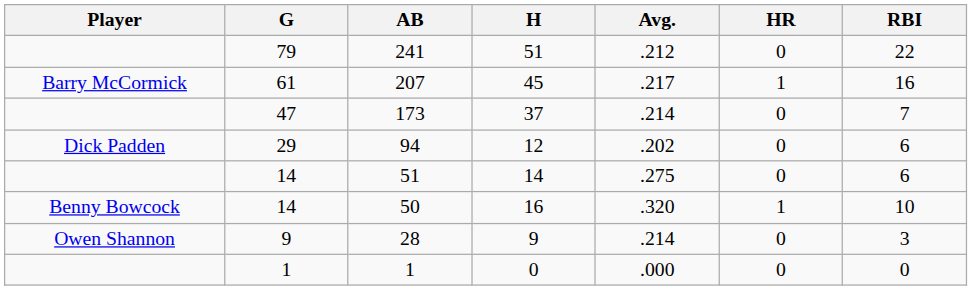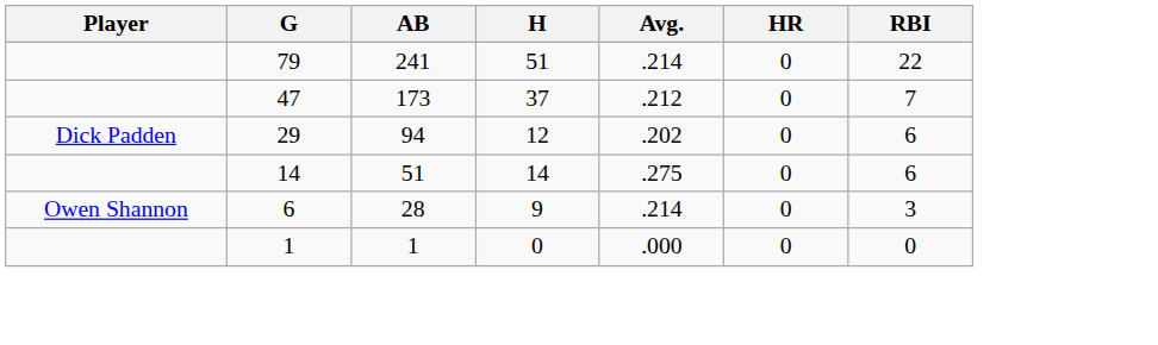 <table class="wikitable sortable">
 <tr>
 <th bgcolor="#DDDDFF" width="16%">Player</th>
 <th bgcolor="#DDDDFF" width="9%">G</th>
 <th bgcolor="#DDDDFF" width="9%">AB</th>
 <th bgcolor="#DDDDFF" width="9%">H</th>
 <th bgcolor="#DDDDFF" width="9%">Avg.</th>
 <th bgcolor="#DDDDFF" width="9%">HR</th>
 <th bgcolor="#DDDDFF" width="9%">RBI</th>
 </tr>
 <tr align="center">
 <td></td>
 <td>79</td>
 <td>241</td>
 <td>51</td>
-<td>.212</td>
+<td>.214</td>
 <td>0</td>
 <td>22</td>
-</tr>
-<tr align="center">
-<td><a href='#'>Barry McCormick</a></td>
-<td>61</td>
-<td>207</td>
-<td>45</td>
-<td>.217</td>
-<td>1</td>
-<td>16</td>
 </tr>
 <tr align=center>
 <td></td>
 <td>47</td>
 <td>173</td>
 <td>37</td>
-<td>.214</td>
+<td>.212</td>
 <td>0</td>
 <td>7</td>
 </tr>
 <tr align="center">
 <td><a href='#'>Dick Padden</a></td>
 <td>29</td>
 <td>94</td>
 <td>12</td>
 <td>.202</td>
 <td>0</td>
 <td>6</td>
 </tr>
 <tr align=center>
 <td></td>
 <td>14</td>
 <td>51</td>
 <td>14</td>
 <td>.275</td>
 <td>0</td>
 <td>6</td>
 </tr>
-<tr align="center">
-<td><a href='#'>Benny Bowcock</a></td>
-<td>14</td>
-<td>50</td>
-<td>16</td>
-<td>.320</td>
-<td>1</td>
-<td>10</td>
-</tr>
 <tr align=center>
 <td><a href='#'>Owen Shannon</a></td>
-<td>9</td>
+<td>6</td>
 <td>28</td>
 <td>9</td>
 <td>.214</td>
 <td>0</td>
 <td>3</td>
 </tr>
 <tr align=center>
 <td></td>
 <td>1</td>
 <td>1</td>
 <td>0</td>
 <td>.000</td>
 <td>0</td>
 <td>0</td>
 </tr>
 </table>
